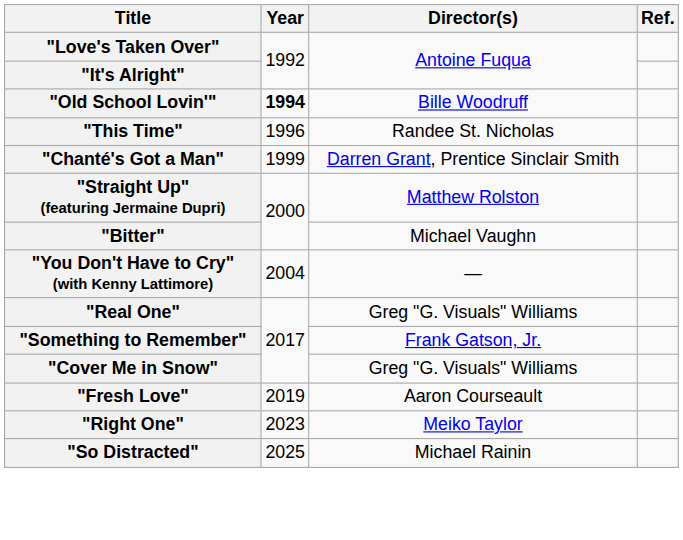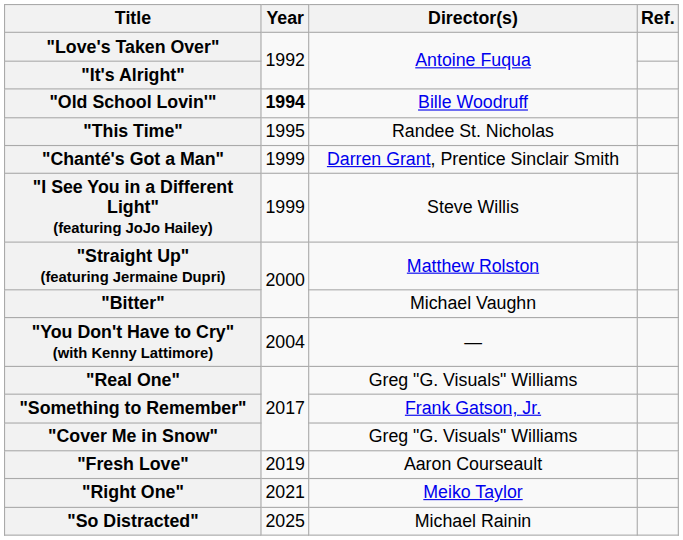 <table class="wikitable plainrowheaders" style="text-align:center;">
 <tr>
 <th scope="col" style="width:14em;">Title</th>
 <th scope="col">Year</th>
 <th scope="col" style="width:18em;">Director(s)</th>
 <th scope="col">Ref.</th>
 </tr>
 <tr>
 <th scope="row">"Love's Taken Over"</th>
 <td rowspan="2">1992</td>
 <td rowspan="2"><a href='#'>Antoine Fuqua</a></td>
 <td></td>
 </tr>
 <tr>
 <th scope="row">"It's Alright"</th>
 <td></td>
 </tr>
 <tr>
 <th scope="row">"Old School Lovin'"</th>
 <td><strong>1994</strong></td>
 <td><a href='#'>Bille Woodruff</a></td>
 <td></td>
 </tr>
 <tr>
 <th scope="row">"This Time"</th>
-<td>1996</td>
+<td>1995</td>
 <td>Randee St. Nicholas</td>
 <td></td>
 </tr>
 <tr>
 <th scope="row">"Chanté's Got a Man"</th>
 <td>1999</td>
 <td><a href='#'>Darren Grant</a>, Prentice Sinclair Smith</td>
+<td></td>
+</tr>
+<tr>
+<th scope="row">"I See You in a Different Light"<br><small>(featuring JoJo Hailey)</small></th>
+<td>1999</td>
+<td>Steve Willis</td>
 <td></td>
 </tr>
 <tr>
 <th scope="row">"Straight Up"<br><small>(featuring Jermaine Dupri)</small></th>
 <td rowspan="2">2000</td>
 <td><a href='#'>Matthew Rolston</a></td>
 <td></td>
 </tr>
 <tr>
 <th scope="row">"Bitter"</th>
 <td>Michael Vaughn</td>
 <td></td>
 </tr>
 <tr>
 <th scope="row">"You Don't Have to Cry"<br><small>(with Kenny Lattimore)</small></th>
 <td>2004</td>
 <td>—</td>
 <td></td>
 </tr>
 <tr>
 <th scope="row">"Real One"</th>
 <td rowspan="3">2017</td>
 <td>Greg "G. Visuals" Williams</td>
 <td></td>
 </tr>
 <tr>
 <th scope="row">"Something to Remember"</th>
 <td><a href='#'>Frank Gatson, Jr.</a></td>
 <td></td>
 </tr>
 <tr>
 <th scope="row">"Cover Me in Snow"</th>
 <td>Greg "G. Visuals" Williams</td>
 <td></td>
 </tr>
 <tr>
 <th scope="row">"Fresh Love"</th>
 <td>2019</td>
 <td>Aaron Courseault</td>
 <td></td>
 </tr>
 <tr>
 <th scope="row">"Right One"</th>
-<td>2023</td>
+<td>2021</td>
 <td><a href='#'>Meiko Taylor</a></td>
 <td></td>
 </tr>
 <tr>
 <th scope="row">"So Distracted"</th>
 <td>2025</td>
 <td>Michael Rainin</td>
 <td></td>
 </tr>
 </table>
